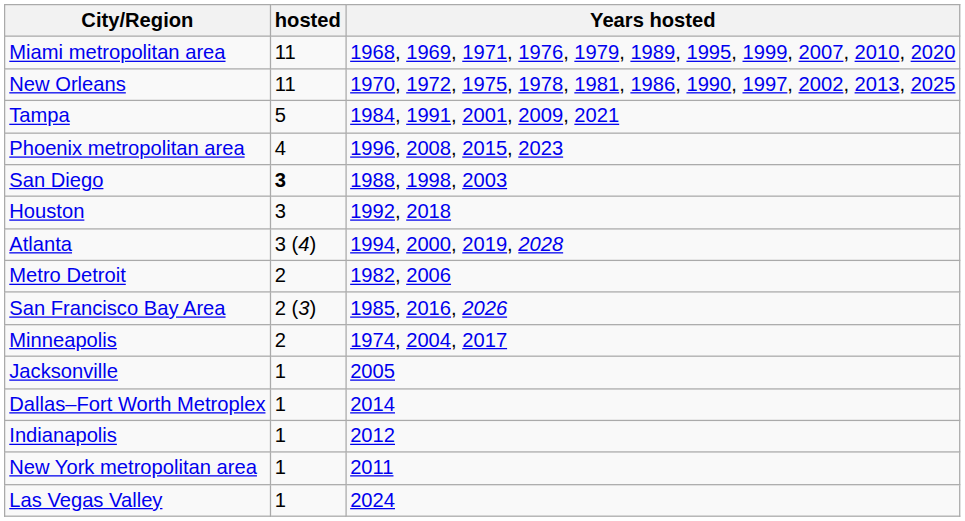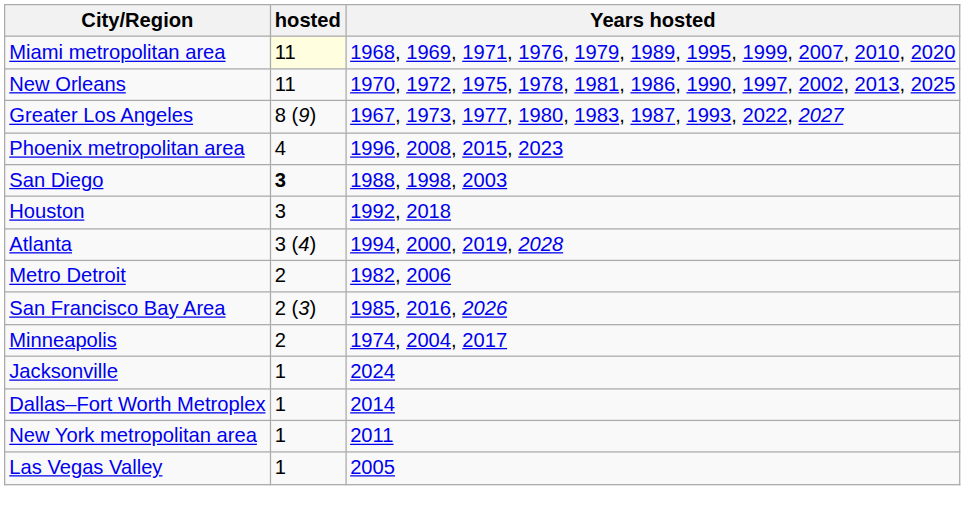 <table class="wikitable sortable">
 <tr>
 <th>City/Region</th>
 <th> hosted</th>
 <th>Years hosted</th>
 </tr>
 <tr>
 <td><a href='#'>Miami metropolitan area</a></td>
-<td>11</td>
+<td style="background: lightyellow;">11</td>
 <td><a href='#'>1968</a>, <a href='#'>1969</a>, <a href='#'>1971</a>, <a href='#'>1976</a>, <a href='#'>1979</a>, <a href='#'>1989</a>, <a href='#'>1995</a>, <a href='#'>1999</a>, <a href='#'>2007</a>, <a href='#'>2010</a>, <a href='#'>2020</a></td>
 </tr>
 <tr>
 <td><a href='#'>New Orleans</a></td>
 <td>11</td>
 <td><a href='#'>1970</a>, <a href='#'>1972</a>, <a href='#'>1975</a>, <a href='#'>1978</a>, <a href='#'>1981</a>, <a href='#'>1986</a>, <a href='#'>1990</a>, <a href='#'>1997</a>, <a href='#'>2002</a>, <a href='#'>2013</a>, <a href='#'>2025</a></td>
 </tr>
 <tr>
-<td><a href='#'>Tampa</a></td>
-<td>5</td>
-<td><a href='#'>1984</a>, <a href='#'>1991</a>, <a href='#'>2001</a>, <a href='#'>2009</a>, <a href='#'>2021</a></td>
+<td><a href='#'>Greater Los Angeles</a></td>
+<td>8 (<em>9</em>)</td>
+<td><a href='#'>1967</a>, <a href='#'>1973</a>, <a href='#'>1977</a>, <a href='#'>1980</a>, <a href='#'>1983</a>, <a href='#'>1987</a>, <a href='#'>1993</a>, <a href='#'>2022</a>, <em><a href='#'>2027</a></em></td>
 </tr>
 <tr>
 <td><a href='#'>Phoenix metropolitan area</a></td>
 <td>4</td>
 <td><a href='#'>1996</a>, <a href='#'>2008</a>, <a href='#'>2015</a>, <a href='#'>2023</a></td>
 </tr>
 <tr>
 <td><a href='#'>San Diego</a></td>
 <td><strong>3</strong></td>
 <td><a href='#'>1988</a>, <a href='#'>1998</a>, <a href='#'>2003</a></td>
 </tr>
 <tr>
 <td><a href='#'>Houston</a></td>
 <td>3</td>
 <td><a href='#'>1992</a>, <a href='#'>2018</a></td>
 </tr>
 <tr>
 <td><a href='#'>Atlanta</a></td>
 <td>3 (<em>4</em>)<em></em></td>
 <td><a href='#'>1994</a>, <a href='#'>2000</a>, <a href='#'>2019</a>, <em><a href='#'>2028</a></em></td>
 </tr>
 <tr>
 <td><a href='#'>Metro Detroit</a></td>
 <td>2</td>
 <td><a href='#'>1982</a>, <a href='#'>2006</a></td>
 </tr>
 <tr>
 <td><a href='#'>San Francisco Bay Area</a></td>
 <td>2 (<em>3</em>)</td>
 <td><a href='#'>1985</a>, <a href='#'>2016</a>, <em><a href='#'>2026</a></em></td>
 </tr>
 <tr>
 <td><a href='#'>Minneapolis</a></td>
 <td>2</td>
 <td><a href='#'>1974</a>, <a href='#'>2004</a>, <a href='#'>2017</a></td>
 </tr>
 <tr>
 <td><a href='#'>Jacksonville</a></td>
 <td>1</td>
-<td><a href='#'>2005</a></td>
+<td><a href='#'>2024</a></td>
 </tr>
 <tr>
 <td><a href='#'>Dallas–Fort Worth Metroplex</a></td>
 <td>1</td>
 <td><a href='#'>2014</a></td>
-</tr>
-<tr>
-<td><a href='#'>Indianapolis</a></td>
-<td>1</td>
-<td><a href='#'>2012</a></td>
 </tr>
 <tr>
 <td><a href='#'>New York metropolitan area</a></td>
 <td>1</td>
 <td><a href='#'>2011</a></td>
 </tr>
 <tr>
 <td><a href='#'>Las Vegas Valley</a></td>
 <td>1</td>
-<td><a href='#'>2024</a></td>
+<td><a href='#'>2005</a></td>
 </tr>
 </table>
